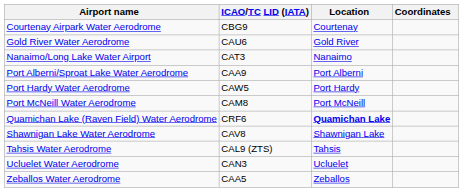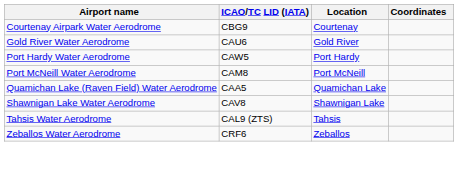 <table class="wikitable sortable" style="width:auto;">
 <tr>
 <th width="*">Airport name  </th>
 <th width="*"><a href='#'>ICAO</a>/<a href='#'>TC</a> <a href='#'>LID</a> (<a href='#'>IATA</a>)</th>
 <th width="*">Location  </th>
 <th width="*">Coordinates  </th>
 </tr>
 <tr>
 <td><a href='#'>Courtenay Airpark Water Aerodrome</a></td>
 <td>CBG9</td>
 <td><a href='#'>Courtenay</a></td>
 <td></td>
 </tr>
 <tr>
 <td><a href='#'>Gold River Water Aerodrome</a></td>
 <td>CAU6</td>
 <td><a href='#'>Gold River</a></td>
 <td></td>
 </tr>
 <tr>
-<td><a href='#'>Nanaimo/Long Lake Water Airport</a></td>
-<td>CAT3</td>
-<td><a href='#'>Nanaimo</a></td>
-<td></td>
-</tr>
-<tr>
-<td><a href='#'>Port Alberni/Sproat Lake Water Aerodrome</a></td>
-<td>CAA9</td>
-<td><a href='#'>Port Alberni</a></td>
-<td></td>
-</tr>
-<tr>
 <td><a href='#'>Port Hardy Water Aerodrome</a></td>
 <td>CAW5</td>
 <td><a href='#'>Port Hardy</a></td>
 <td></td>
 </tr>
 <tr>
 <td><a href='#'>Port McNeill Water Aerodrome</a></td>
 <td>CAM8</td>
 <td><a href='#'>Port McNeill</a></td>
 <td></td>
 </tr>
 <tr>
 <td><a href='#'>Quamichan Lake (Raven Field) Water Aerodrome</a></td>
-<td>CRF6</td>
-<td><strong><a href='#'>Quamichan Lake</a></strong></td>
+<td>CAA5</td>
+<td><a href='#'>Quamichan Lake</a></td>
 <td></td>
 </tr>
 <tr>
 <td><a href='#'>Shawnigan Lake Water Aerodrome</a></td>
 <td>CAV8</td>
 <td><a href='#'>Shawnigan Lake</a></td>
 <td></td>
 </tr>
 <tr>
 <td><a href='#'>Tahsis Water Aerodrome</a></td>
 <td>CAL9 (ZTS)</td>
 <td><a href='#'>Tahsis</a></td>
 <td></td>
 </tr>
 <tr>
-<td><a href='#'>Ucluelet Water Aerodrome</a></td>
-<td>CAN3</td>
-<td><a href='#'>Ucluelet</a></td>
-<td></td>
-</tr>
-<tr>
 <td><a href='#'>Zeballos Water Aerodrome</a></td>
-<td>CAA5</td>
+<td>CRF6</td>
 <td><a href='#'>Zeballos</a></td>
 <td></td>
 </tr>
 </table>
